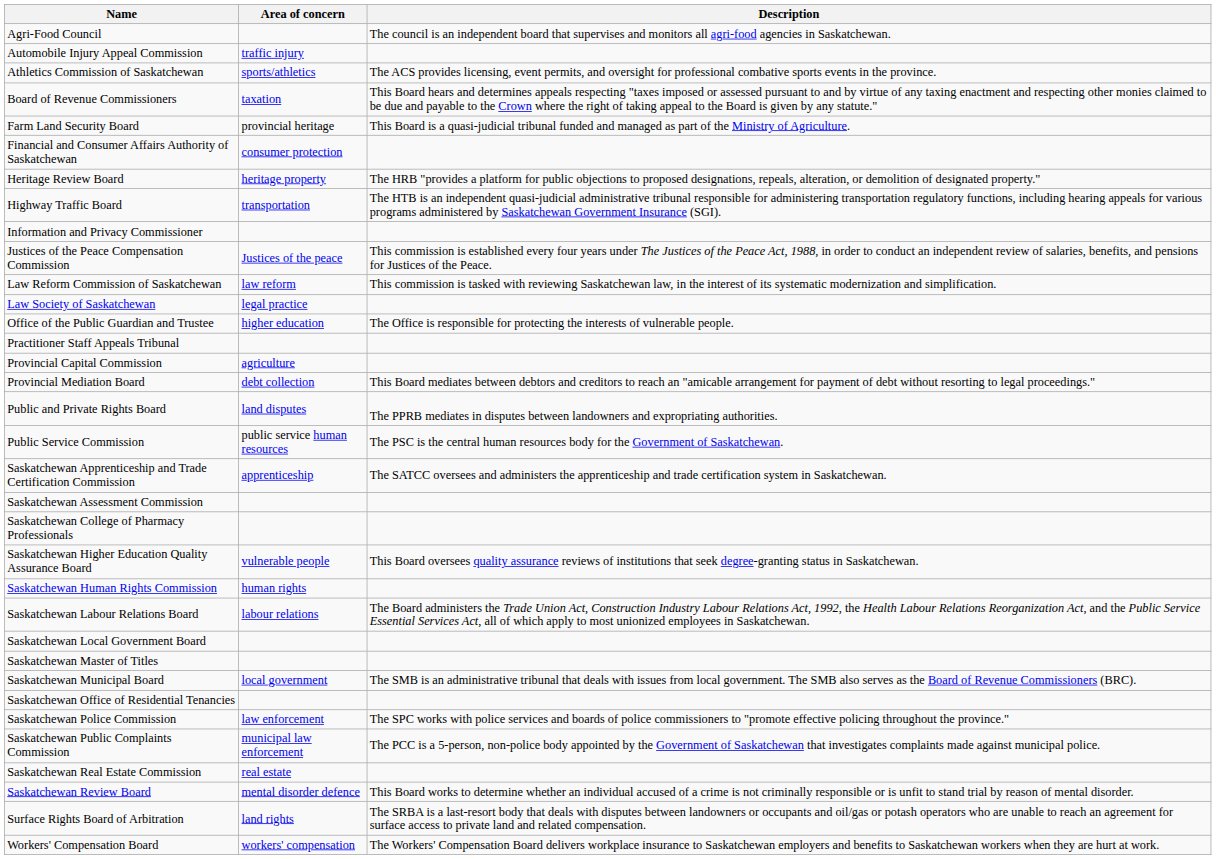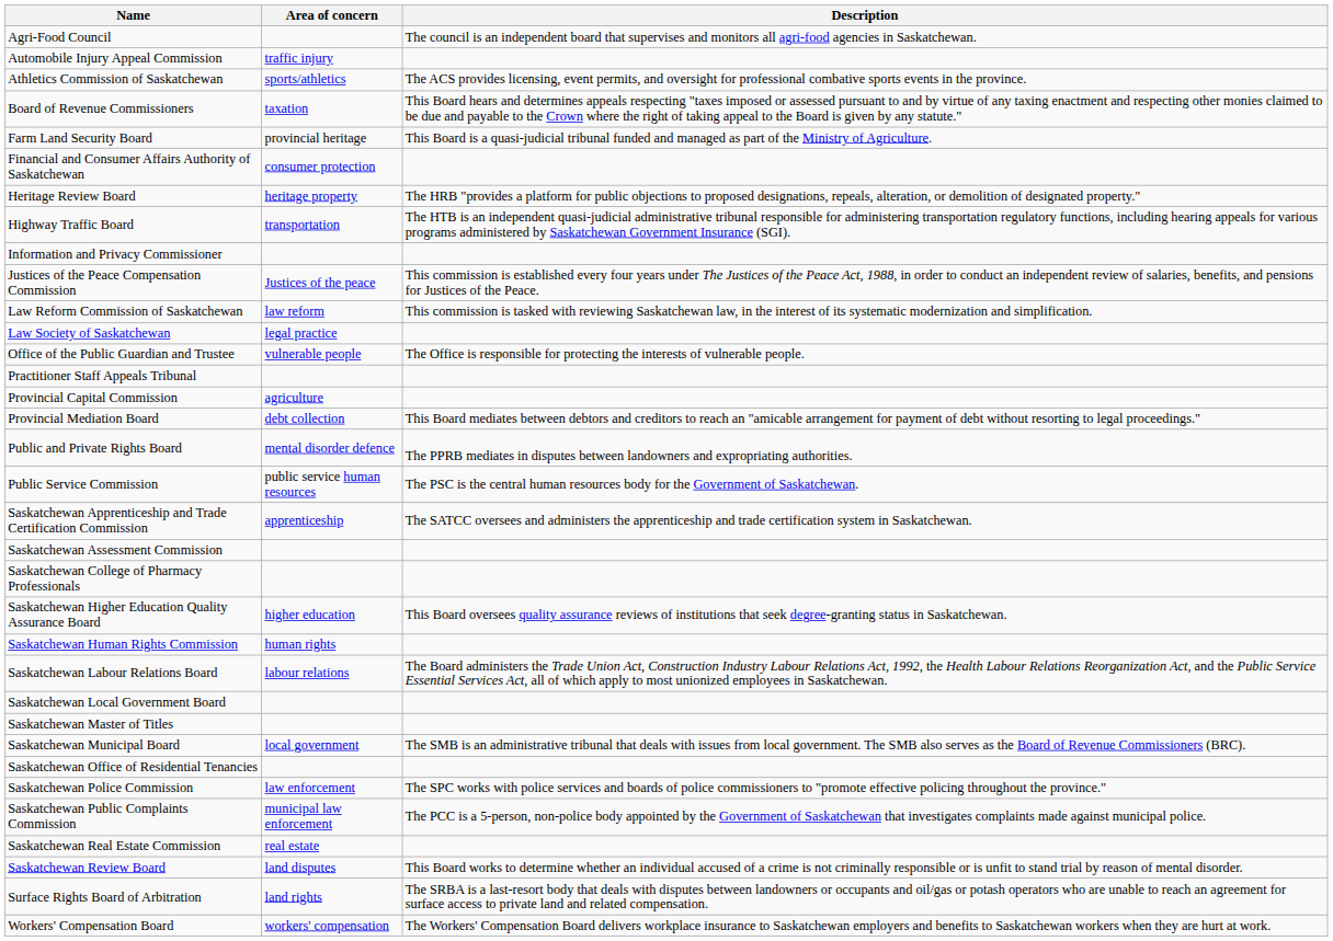 <table class="wikitable">
 <tr>
 <th>Name</th>
 <th>Area of concern</th>
 <th>Description</th>
 </tr>
 <tr>
 <td>Agri-Food Council</td>
 <td></td>
 <td>The council is an independent board that supervises and monitors all <a href='#'>agri-food</a> agencies in Saskatchewan.</td>
 </tr>
 <tr>
 <td>Automobile Injury Appeal Commission</td>
 <td><a href='#'>traffic injury</a></td>
 <td></td>
 </tr>
 <tr>
 <td>Athletics Commission of Saskatchewan</td>
 <td><a href='#'>sports/athletics</a></td>
 <td>The ACS provides licensing, event permits, and oversight for professional combative sports events in the province.</td>
 </tr>
 <tr>
 <td>Board of Revenue Commissioners</td>
 <td><a href='#'>taxation</a></td>
 <td>This Board hears and determines appeals respecting "taxes imposed or assessed pursuant to and by virtue of any taxing enactment and respecting other monies claimed to be due and payable to the <a href='#'>Crown</a> where the right of taking appeal to the Board is given by any statute."</td>
 </tr>
 <tr>
 <td>Farm Land Security Board</td>
 <td>provincial heritage</td>
 <td>This Board is a quasi-judicial tribunal funded and managed as part of the <a href='#'>Ministry of Agriculture</a>.</td>
 </tr>
 <tr>
 <td>Financial and Consumer Affairs Authority of Saskatchewan</td>
 <td><a href='#'>consumer protection</a></td>
 <td></td>
 </tr>
 <tr>
 <td>Heritage Review Board</td>
 <td><a href='#'>heritage property</a></td>
 <td>The HRB "provides a platform for public objections to proposed designations, repeals, alteration, or demolition of designated property."</td>
 </tr>
 <tr>
 <td>Highway Traffic Board</td>
 <td><a href='#'>transportation</a></td>
 <td>The HTB is an independent quasi-judicial administrative tribunal responsible for administering transportation regulatory functions, including hearing appeals for various programs administered by <a href='#'>Saskatchewan Government Insurance</a> (SGI).</td>
 </tr>
 <tr>
 <td>Information and Privacy Commissioner</td>
 <td></td>
 <td></td>
 </tr>
 <tr>
 <td>Justices of the Peace Compensation Commission</td>
 <td><a href='#'>Justices of the peace</a></td>
 <td>This commission is established every four years under <em>The Justices of the Peace Act, 1988</em>, in order to conduct an independent review of salaries, benefits, and pensions for Justices of the Peace.</td>
 </tr>
 <tr>
 <td>Law Reform Commission of Saskatchewan</td>
 <td><a href='#'>law reform</a></td>
 <td>This commission is tasked with reviewing Saskatchewan law, in the interest of its systematic modernization and simplification.</td>
 </tr>
 <tr>
 <td><a href='#'>Law Society of Saskatchewan</a></td>
 <td><a href='#'>legal practice</a></td>
 <td></td>
 </tr>
 <tr>
 <td>Office of the Public Guardian and Trustee</td>
-<td><a href='#'>higher education</a></td>
+<td><a href='#'>vulnerable people</a></td>
 <td>The Office is responsible for protecting the interests of vulnerable people.</td>
 </tr>
 <tr>
 <td>Practitioner Staff Appeals Tribunal</td>
 <td></td>
 <td></td>
 </tr>
 <tr>
 <td>Provincial Capital Commission</td>
 <td><a href='#'>agriculture</a></td>
 <td></td>
 </tr>
 <tr>
 <td>Provincial Mediation Board</td>
 <td><a href='#'>debt collection</a></td>
 <td>This Board mediates between debtors and creditors to reach an "amicable arrangement for payment of debt without resorting to legal proceedings."</td>
 </tr>
 <tr>
 <td>Public and Private Rights Board</td>
-<td><a href='#'>land disputes</a></td>
+<td><a href='#'>mental disorder defence</a></td>
 <td><br>The PPRB mediates in disputes between landowners and expropriating authorities.</td>
 </tr>
 <tr>
 <td>Public Service Commission</td>
 <td>public service <a href='#'>human resources</a></td>
 <td>The PSC is the central human resources body for the <a href='#'>Government of Saskatchewan</a>.</td>
 </tr>
 <tr>
 <td>Saskatchewan Apprenticeship and Trade Certification Commission</td>
 <td><a href='#'>apprenticeship</a></td>
 <td>The SATCC oversees and administers the apprenticeship and trade certification system in Saskatchewan.</td>
 </tr>
 <tr>
 <td>Saskatchewan Assessment Commission</td>
 <td></td>
 <td></td>
 </tr>
 <tr>
 <td>Saskatchewan College of Pharmacy Professionals</td>
 <td></td>
 <td></td>
 </tr>
 <tr>
 <td>Saskatchewan Higher Education Quality Assurance Board</td>
-<td><a href='#'>vulnerable people</a></td>
+<td><a href='#'>higher education</a></td>
 <td>This Board oversees <a href='#'>quality assurance</a> reviews of institutions that seek <a href='#'>degree</a>-granting status in Saskatchewan.</td>
 </tr>
 <tr>
 <td><a href='#'>Saskatchewan Human Rights Commission</a></td>
 <td><a href='#'>human rights</a></td>
 <td></td>
 </tr>
 <tr>
 <td>Saskatchewan Labour Relations Board</td>
 <td><a href='#'>labour relations</a></td>
 <td>The Board administers the <em>Trade Union Act</em>, <em>Construction Industry Labour Relations Act, 1992</em>, the <em>Health Labour Relations Reorganization Act</em>, and the <em>Public Service Essential Services Act</em>, all of which apply to most unionized employees in Saskatchewan.</td>
 </tr>
 <tr>
 <td>Saskatchewan Local Government Board</td>
 <td></td>
 <td></td>
 </tr>
 <tr>
 <td>Saskatchewan Master of Titles</td>
 <td></td>
 <td></td>
 </tr>
 <tr>
 <td>Saskatchewan Municipal Board</td>
 <td><a href='#'>local government</a></td>
 <td>The SMB is an administrative tribunal that deals with issues from local government. The SMB also serves as the <a href='#'>Board of Revenue Commissioners</a> (BRC).</td>
 </tr>
 <tr>
 <td>Saskatchewan Office of Residential Tenancies</td>
 <td></td>
 <td></td>
 </tr>
 <tr>
 <td>Saskatchewan Police Commission</td>
 <td><a href='#'>law enforcement</a></td>
 <td>The SPC works with police services and boards of police commissioners to "promote effective policing throughout the province."</td>
 </tr>
 <tr>
 <td>Saskatchewan Public Complaints Commission</td>
 <td><a href='#'>municipal law enforcement</a></td>
 <td>The PCC is a 5-person, non-police body appointed by the <a href='#'>Government of Saskatchewan</a> that investigates complaints made against municipal police.</td>
 </tr>
 <tr>
 <td>Saskatchewan Real Estate Commission</td>
 <td><a href='#'>real estate</a></td>
 <td></td>
 </tr>
 <tr>
 <td><a href='#'>Saskatchewan Review Board</a></td>
-<td><a href='#'>mental disorder defence</a></td>
+<td><a href='#'>land disputes</a></td>
 <td>This Board works to determine whether an individual accused of a crime is not criminally responsible or is unfit to stand trial by reason of mental disorder.</td>
 </tr>
 <tr>
 <td>Surface Rights Board of Arbitration</td>
 <td><a href='#'>land rights</a></td>
 <td>The SRBA is a last-resort body that deals with disputes between landowners or occupants and oil/gas or potash operators who are unable to reach an agreement for surface access to private land and related compensation.</td>
 </tr>
 <tr>
 <td>Workers' Compensation Board</td>
 <td><a href='#'>workers' compensation</a></td>
 <td>The Workers' Compensation Board delivers workplace insurance to Saskatchewan employers and benefits to Saskatchewan workers when they are hurt at work.</td>
 </tr>
 </table>
